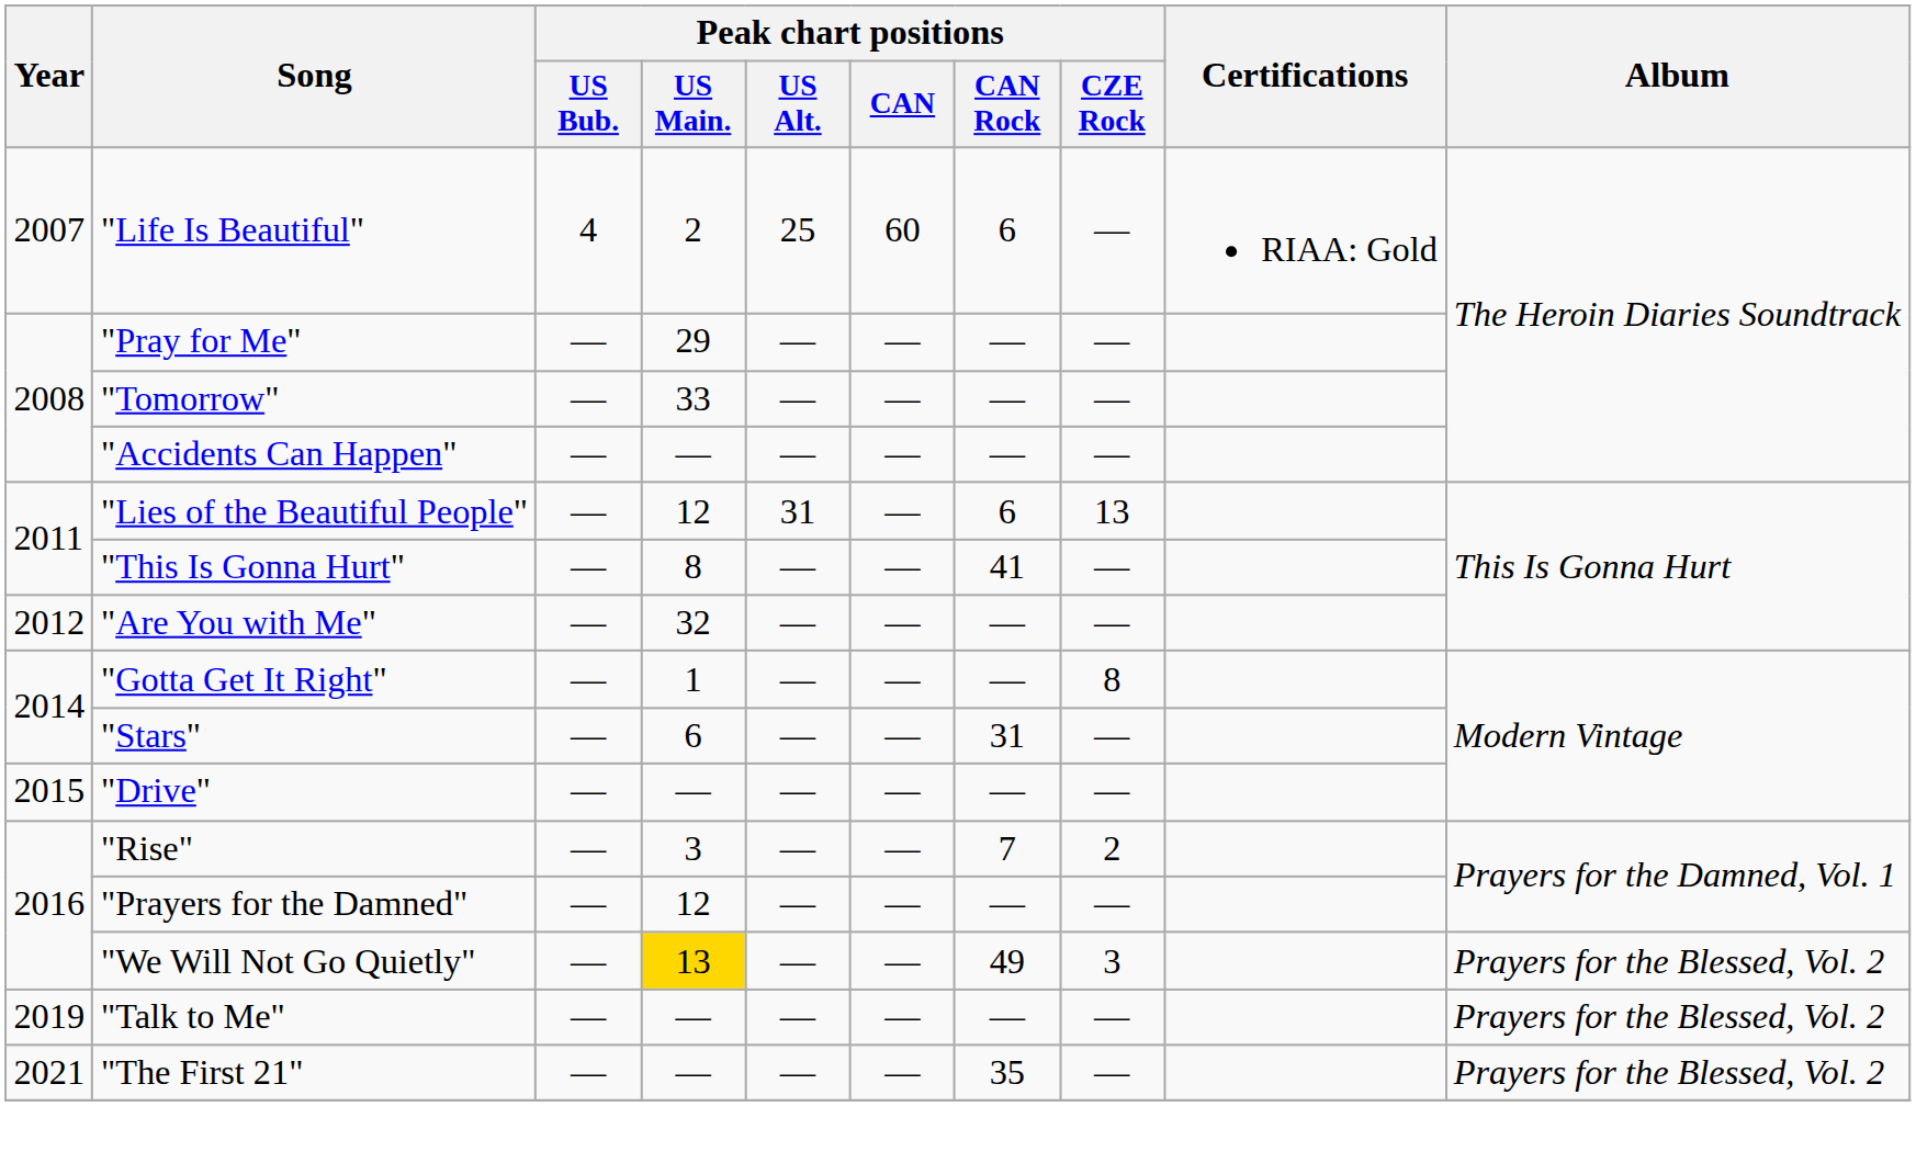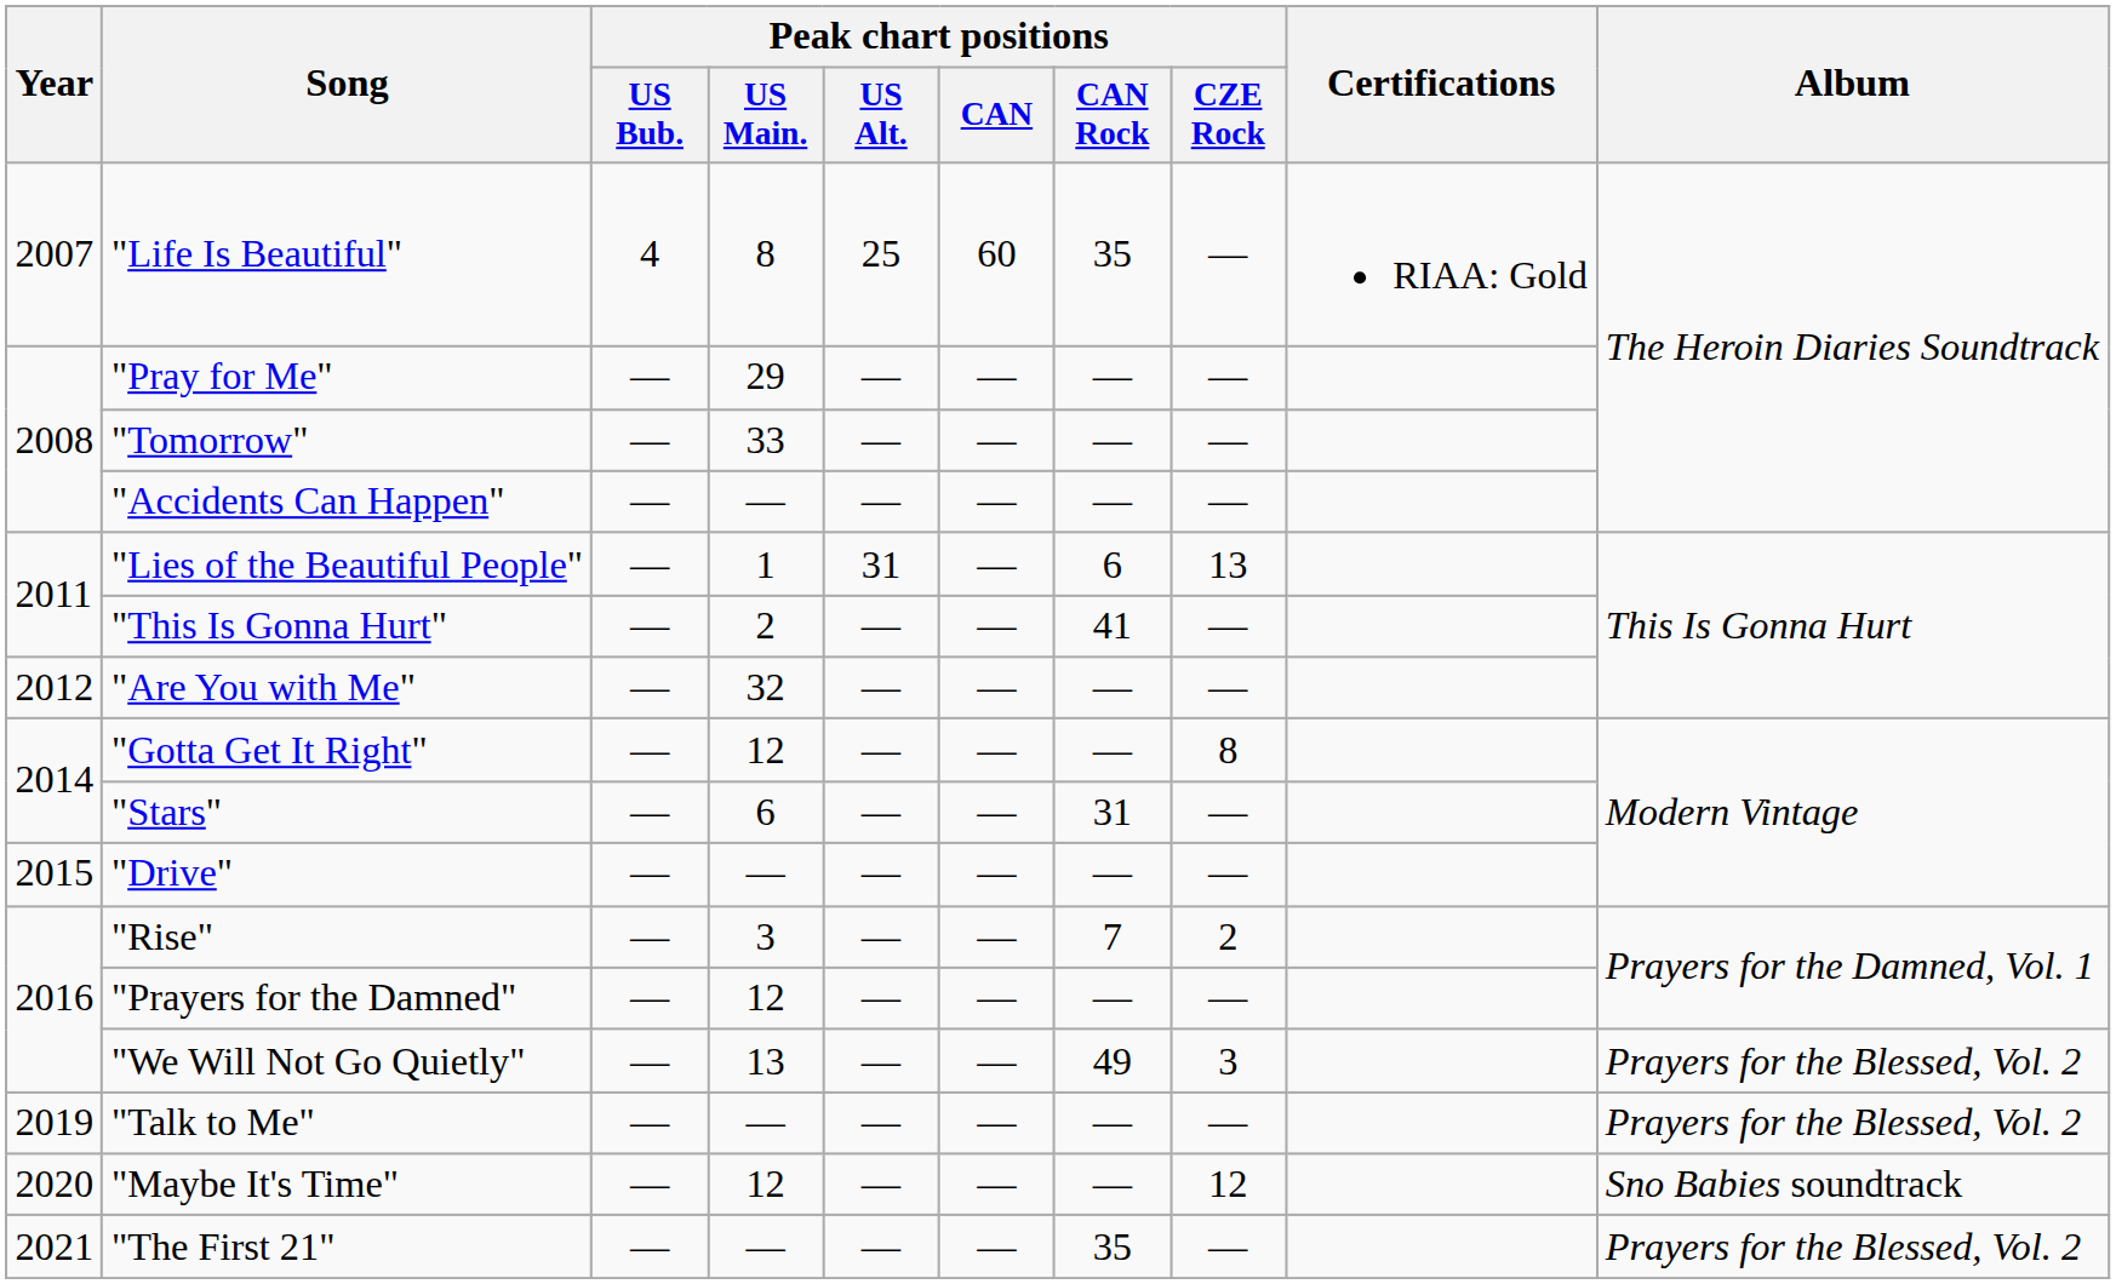 <table class="wikitable">
 <tr>
 <th rowspan="2">Year</th>
 <th rowspan="2">Song</th>
 <th colspan="6">Peak chart positions</th>
 <th rowspan="2">Certifications</th>
 <th rowspan="2">Album</th>
 </tr>
 <tr>
 <th scope="col" style="width:3em;font-size:85%;"><a href='#'>US<br>Bub.</a><br></th>
 <th style="width:3em;font-size:85%"><a href='#'>US<br>Main.</a><br></th>
 <th style="width:3em;font-size:85%"><a href='#'>US<br>Alt.</a><br></th>
 <th style="width:3em;font-size:85%"><a href='#'>CAN</a><br></th>
 <th style="width:3em;font-size:85%"><a href='#'>CAN Rock</a><br></th>
 <th style="width:3em;font-size:85%"><a href='#'>CZE<br>Rock</a><br></th>
 </tr>
 <tr>
 <td>2007</td>
 <td>"<a href='#'>Life Is Beautiful</a>"</td>
 <td style="text-align:center;">4</td>
-<td style="text-align:center;">2</td>
+<td style="text-align:center;">8</td>
 <td style="text-align:center;">25</td>
 <td style="text-align:center;">60</td>
-<td style="text-align:center;">6</td>
+<td style="text-align:center;">35</td>
 <td style="text-align:center;">—</td>
 <td><br><ul><li>RIAA: Gold</li></ul></td>
 <td rowspan="4"><em>The Heroin Diaries Soundtrack</em></td>
 </tr>
 <tr>
 <td rowspan="3">2008</td>
 <td>"<a href='#'>Pray for Me</a>"</td>
 <td style="text-align:center;">—</td>
 <td style="text-align:center;">29</td>
 <td style="text-align:center;">—</td>
 <td style="text-align:center;">—</td>
 <td style="text-align:center;">—</td>
 <td style="text-align:center;">—</td>
 <td></td>
 </tr>
 <tr>
 <td>"<a href='#'>Tomorrow</a>"</td>
 <td style="text-align:center;">—</td>
 <td style="text-align:center;">33</td>
 <td style="text-align:center;">—</td>
 <td style="text-align:center;">—</td>
 <td style="text-align:center;">—</td>
 <td style="text-align:center;">—</td>
 <td></td>
 </tr>
 <tr>
 <td>"<a href='#'>Accidents Can Happen</a>"</td>
 <td style="text-align:center;">—</td>
 <td style="text-align:center;">—</td>
 <td style="text-align:center;">—</td>
 <td style="text-align:center;">—</td>
 <td style="text-align:center;">—</td>
 <td style="text-align:center;">—</td>
 <td></td>
 </tr>
 <tr>
 <td rowspan="2">2011</td>
 <td>"<a href='#'>Lies of the Beautiful People</a>"</td>
 <td style="text-align:center;">—</td>
-<td style="text-align:center;">12</td>
+<td style="text-align:center;">1</td>
 <td style="text-align:center;">31</td>
 <td style="text-align:center;">—</td>
 <td style="text-align:center;">6</td>
 <td style="text-align:center;">13</td>
 <td></td>
 <td rowspan="3"><em>This Is Gonna Hurt</em></td>
 </tr>
 <tr>
 <td>"<a href='#'>This Is Gonna Hurt</a>"</td>
 <td style="text-align:center;">—</td>
-<td style="text-align:center;">8</td>
+<td style="text-align:center;">2</td>
 <td style="text-align:center;">—</td>
 <td style="text-align:center;">—</td>
 <td style="text-align:center;">41</td>
 <td style="text-align:center;">—</td>
 <td></td>
 </tr>
 <tr>
 <td>2012</td>
 <td>"<a href='#'>Are You with Me</a>"</td>
 <td style="text-align:center;">—</td>
 <td style="text-align:center;">32</td>
 <td style="text-align:center;">—</td>
 <td style="text-align:center;">—</td>
 <td style="text-align:center;">—</td>
 <td style="text-align:center;">—</td>
 <td></td>
 </tr>
 <tr>
 <td rowspan="2">2014</td>
 <td>"<a href='#'>Gotta Get It Right</a>"</td>
 <td style="text-align:center;">—</td>
-<td style="text-align:center;">1</td>
+<td style="text-align:center;">12</td>
 <td style="text-align:center;">—</td>
 <td style="text-align:center;">—</td>
 <td style="text-align:center;">—</td>
 <td style="text-align:center;">8</td>
 <td></td>
 <td rowspan="3"><em>Modern Vintage</em></td>
 </tr>
 <tr>
 <td>"<a href='#'>Stars</a>"</td>
 <td style="text-align:center;">—</td>
 <td style="text-align:center;">6</td>
 <td style="text-align:center;">—</td>
 <td style="text-align:center;">—</td>
 <td style="text-align:center;">31</td>
 <td style="text-align:center;">—</td>
 <td></td>
 </tr>
 <tr>
 <td>2015</td>
 <td>"<a href='#'>Drive</a>"</td>
 <td style="text-align:center;">—</td>
 <td style="text-align:center;">—</td>
 <td style="text-align:center;">—</td>
 <td style="text-align:center;">—</td>
 <td style="text-align:center;">—</td>
 <td style="text-align:center;">—</td>
 <td></td>
 </tr>
 <tr>
 <td rowspan="3">2016</td>
 <td>"Rise"</td>
 <td style="text-align:center;">—</td>
 <td style="text-align:center;">3</td>
 <td style="text-align:center;">—</td>
 <td style="text-align:center;">—</td>
 <td style="text-align:center;">7</td>
 <td style="text-align:center;">2</td>
 <td></td>
 <td rowspan="2"><em>Prayers for the Damned, Vol. 1</em></td>
 </tr>
 <tr>
 <td>"Prayers for the Damned"</td>
 <td style="text-align:center;">—</td>
 <td style="text-align:center;">12</td>
 <td style="text-align:center;">—</td>
 <td style="text-align:center;">—</td>
 <td style="text-align:center;">—</td>
 <td style="text-align:center;">—</td>
 <td></td>
 </tr>
 <tr>
 <td>"We Will Not Go Quietly"</td>
 <td style="text-align:center;">—</td>
-<td style="background: gold; text-align:center;">13</td>
+<td style="text-align:center;">13</td>
 <td style="text-align:center;">—</td>
 <td style="text-align:center;">—</td>
 <td style="text-align:center;">49</td>
 <td style="text-align:center;">3</td>
 <td></td>
 <td><em>Prayers for the Blessed, Vol. 2</em></td>
 </tr>
 <tr>
 <td>2019</td>
 <td>"Talk to Me"</td>
 <td style="text-align:center;">—</td>
 <td style="text-align:center;">—</td>
 <td style="text-align:center;">—</td>
 <td style="text-align:center;">—</td>
 <td style="text-align:center;">—</td>
 <td style="text-align:center;">—</td>
 <td></td>
 <td><em>Prayers for the Blessed, Vol. 2</em></td>
 </tr>
 <tr>
+<td>2020</td>
+<td>"Maybe It's Time"<br></td>
+<td style="text-align:center;">—</td>
+<td style="text-align:center;">12</td>
+<td style="text-align:center;">—</td>
+<td style="text-align:center;">—</td>
+<td style="text-align:center;">—</td>
+<td style="text-align:center;">12</td>
+<td></td>
+<td><em>Sno Babies</em> soundtrack</td>
+</tr>
+<tr>
 <td>2021</td>
 <td>"The First 21"</td>
 <td style="text-align:center;">—</td>
 <td style="text-align:center;">—</td>
 <td style="text-align:center;">—</td>
 <td style="text-align:center;">—</td>
 <td style="text-align:center;">35</td>
 <td style="text-align:center;">—</td>
 <td></td>
 <td><em>Prayers for the Blessed, Vol. 2</em></td>
 </tr>
 <tr>
 </tr>
 </table>
